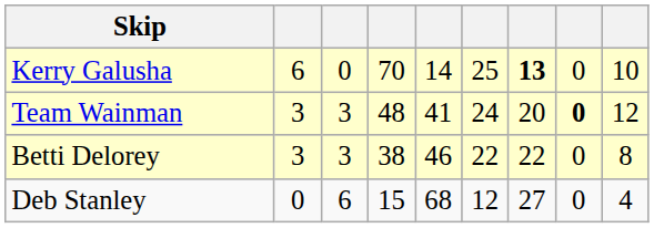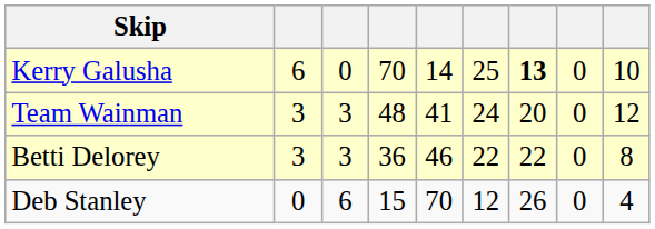 <table class=wikitable style="text-align: center;">
 <tr>
 <th width=150>Skip</th>
 <th width=20></th>
 <th width=20></th>
 <th width=20></th>
 <th width=20></th>
 <th width=20></th>
 <th width=20></th>
 <th width=20></th>
 <th width=20></th>
 </tr>
 <tr bgcolor=#ffffcc>
 <td style="text-align: left;"><a href='#'>Kerry Galusha</a></td>
 <td>6</td>
 <td>0</td>
 <td>70</td>
 <td>14</td>
 <td>25</td>
 <td><strong>13</strong></td>
 <td>0</td>
 <td>10</td>
 </tr>
 <tr bgcolor=#ffffcc>
 <td style="text-align: left;"><a href='#'>Team Wainman</a></td>
 <td>3</td>
 <td>3</td>
 <td>48</td>
 <td>41</td>
 <td>24</td>
 <td>20</td>
-<td><strong>0</strong></td>
+<td>0</td>
 <td>12</td>
 </tr>
 <tr bgcolor=#ffffcc>
 <td style="text-align: left;">Betti Delorey</td>
 <td>3</td>
 <td>3</td>
-<td>38</td>
+<td>36</td>
 <td>46</td>
 <td>22</td>
 <td>22</td>
 <td>0</td>
 <td>8</td>
 </tr>
 <tr>
 <td style="text-align: left;">Deb Stanley</td>
 <td>0</td>
 <td>6</td>
 <td>15</td>
-<td>68</td>
+<td>70</td>
 <td>12</td>
-<td>27</td>
+<td>26</td>
 <td>0</td>
 <td>4</td>
 </tr>
 </table>
